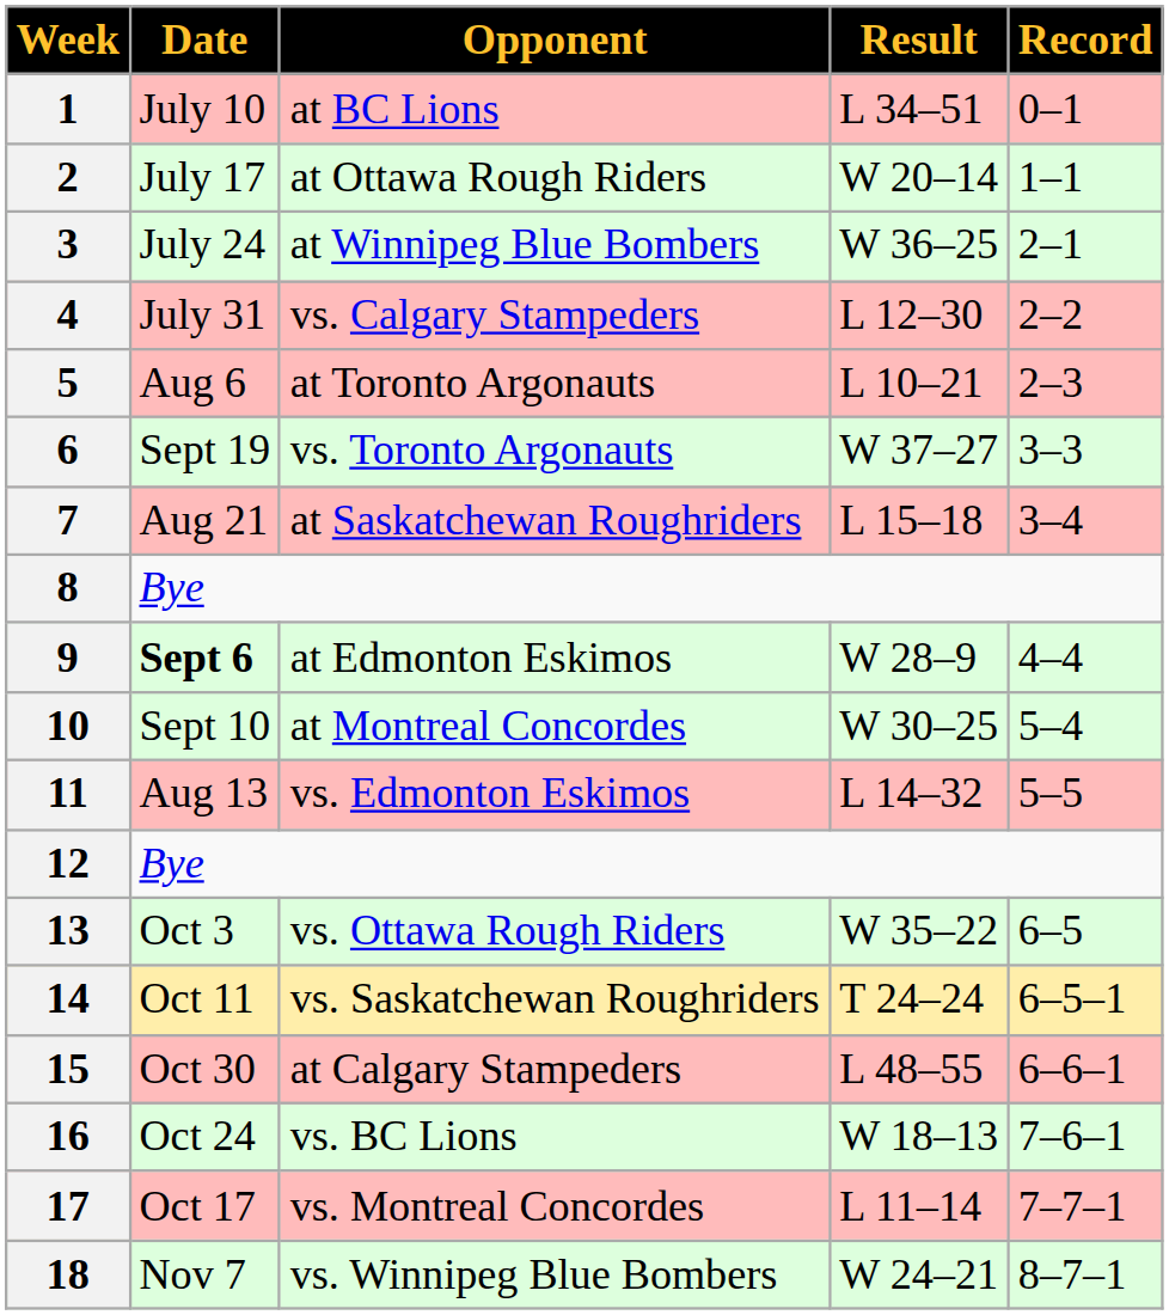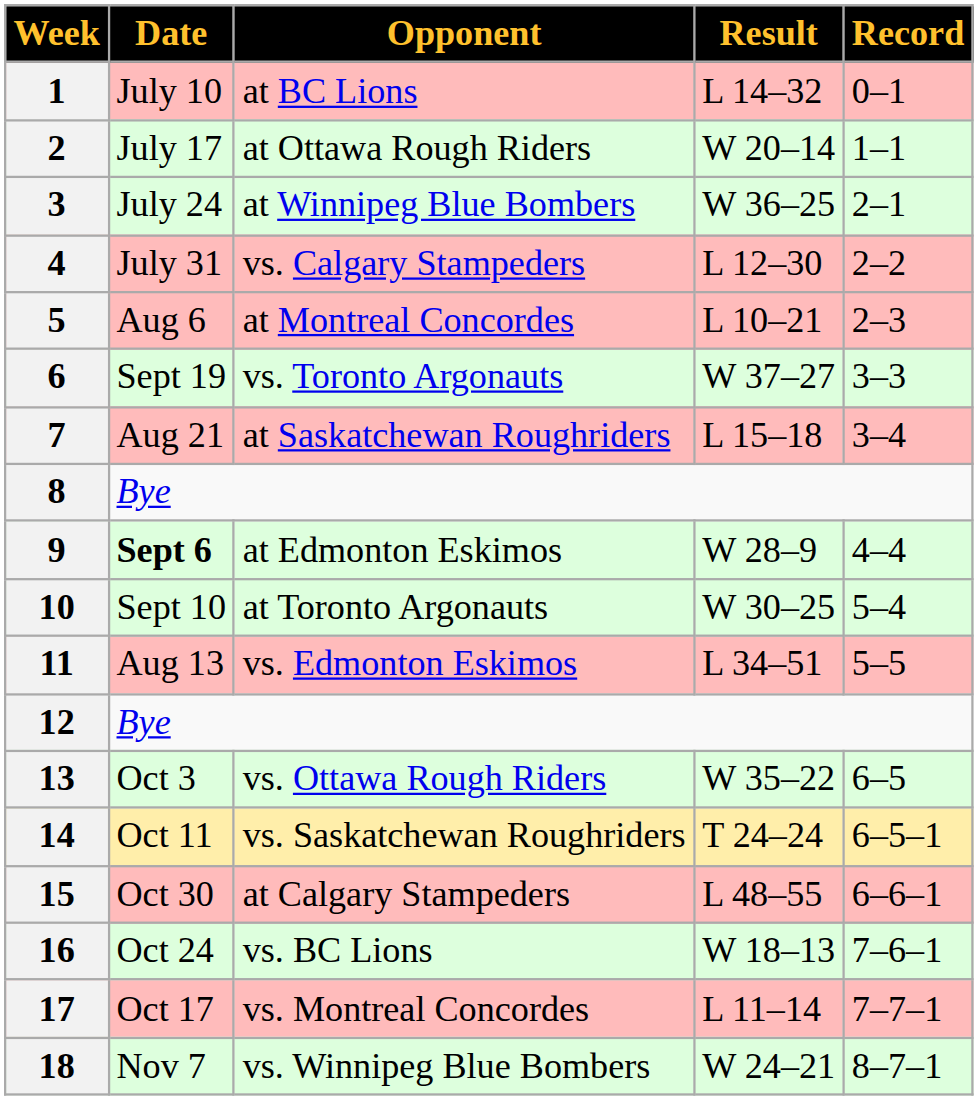 <table class="wikitable sortable">
 <tr>
 <th style="background:black;color:#FFC12D;">Week</th>
 <th style="background:black;color:#FFC12D;">Date</th>
 <th style="background:black;color:#FFC12D;">Opponent</th>
 <th style="background:black;color:#FFC12D;">Result</th>
 <th style="background:black;color:#FFC12D;">Record</th>
 </tr>
 <tr style="background:#ffbbbb">
 <th>1</th>
 <td>July 10</td>
 <td>at <a href='#'>BC Lions</a></td>
-<td>L 34–51</td>
+<td>L 14–32</td>
 <td>0–1</td>
 </tr>
 <tr style="background:#ddffdd">
 <th>2</th>
 <td>July 17</td>
 <td>at Ottawa Rough Riders</td>
 <td>W 20–14</td>
 <td>1–1</td>
 </tr>
 <tr style="background:#ddffdd">
 <th>3</th>
 <td>July 24</td>
 <td>at <a href='#'>Winnipeg Blue Bombers</a></td>
 <td>W 36–25</td>
 <td>2–1</td>
 </tr>
 <tr style="background:#ffbbbb">
 <th>4</th>
 <td>July 31</td>
 <td>vs. <a href='#'>Calgary Stampeders</a></td>
 <td>L 12–30</td>
 <td>2–2</td>
 </tr>
 <tr style="background:#ffbbbb">
 <th>5</th>
 <td>Aug 6</td>
-<td>at Toronto Argonauts</td>
+<td>at <a href='#'>Montreal Concordes</a></td>
 <td>L 10–21</td>
 <td>2–3</td>
 </tr>
 <tr style="background:#ddffdd">
 <th>6</th>
 <td>Sept 19</td>
 <td>vs. <a href='#'>Toronto Argonauts</a></td>
 <td>W 37–27</td>
 <td>3–3</td>
 </tr>
 <tr style="background:#ffbbbb">
 <th>7</th>
 <td>Aug 21</td>
 <td>at <a href='#'>Saskatchewan Roughriders</a></td>
 <td>L 15–18</td>
 <td>3–4</td>
 </tr>
 <tr>
 <th>8</th>
 <td colspan=7><em><a href='#'>Bye</a></em></td>
 </tr>
 <tr style="background:#ddffdd">
 <th>9</th>
 <td><strong>Sept 6</strong></td>
 <td>at Edmonton Eskimos</td>
 <td>W 28–9</td>
 <td>4–4</td>
 </tr>
 <tr style="background:#ddffdd">
 <th>10</th>
 <td>Sept 10</td>
-<td>at <a href='#'>Montreal Concordes</a></td>
+<td>at Toronto Argonauts</td>
 <td>W 30–25</td>
 <td>5–4</td>
 </tr>
 <tr style="background:#ffbbbb">
 <th>11</th>
 <td>Aug 13</td>
 <td>vs. <a href='#'>Edmonton Eskimos</a></td>
-<td>L 14–32</td>
+<td>L 34–51</td>
 <td>5–5</td>
 </tr>
 <tr>
 <th>12</th>
 <td colspan=7><em><a href='#'>Bye</a></em></td>
 </tr>
 <tr style="background:#ddffdd">
 <th>13</th>
 <td>Oct 3</td>
 <td>vs. <a href='#'>Ottawa Rough Riders</a></td>
 <td>W 35–22</td>
 <td>6–5</td>
 </tr>
 <tr style="background:#ffeeaa">
 <th>14</th>
 <td>Oct 11</td>
 <td>vs. Saskatchewan Roughriders</td>
 <td>T 24–24</td>
 <td>6–5–1</td>
 </tr>
 <tr style="background:#ffbbbb">
 <th>15</th>
 <td>Oct 30</td>
 <td>at Calgary Stampeders</td>
 <td>L 48–55</td>
 <td>6–6–1</td>
 </tr>
 <tr style="background:#ddffdd">
 <th>16</th>
 <td>Oct 24</td>
 <td>vs. BC Lions</td>
 <td>W 18–13</td>
 <td>7–6–1</td>
 </tr>
 <tr style="background:#ffbbbb">
 <th>17</th>
 <td>Oct 17</td>
 <td>vs. Montreal Concordes</td>
 <td>L 11–14</td>
 <td>7–7–1</td>
 </tr>
 <tr style="background:#ddffdd">
 <th>18</th>
 <td>Nov 7</td>
 <td>vs. Winnipeg Blue Bombers</td>
 <td>W 24–21</td>
 <td>8–7–1</td>
 </tr>
 </table>
